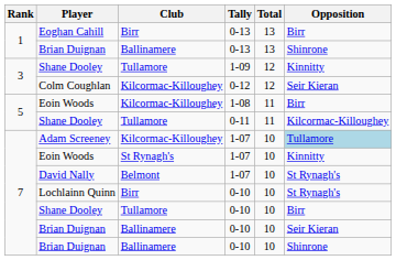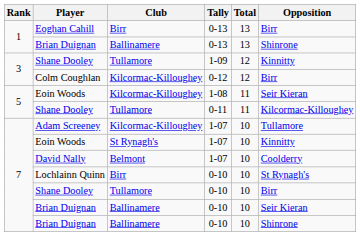 <table class="wikitable">
 <tr>
 <th>Rank</th>
 <th>Player</th>
 <th>Club</th>
 <th>Tally</th>
 <th>Total</th>
 <th>Opposition</th>
 </tr>
 <tr>
 <td rowspan="2" style="text-align:center;">1</td>
 <td><a href='#'>Eoghan Cahill</a></td>
 <td><a href='#'>Birr</a></td>
 <td align=center>0-13</td>
 <td align=center>13</td>
 <td><a href='#'>Birr</a></td>
 </tr>
 <tr>
 <td><a href='#'>Brian Duignan</a></td>
 <td><a href='#'>Ballinamere</a></td>
 <td align=center>0-13</td>
 <td align=center>13</td>
 <td><a href='#'>Shinrone</a></td>
 </tr>
 <tr>
 <td rowspan="2" style="text-align:center;">3</td>
 <td><a href='#'>Shane Dooley</a></td>
 <td><a href='#'>Tullamore</a></td>
 <td align=center>1-09</td>
 <td align=center>12</td>
 <td><a href='#'>Kinnitty</a></td>
 </tr>
 <tr>
 <td>Colm Coughlan</td>
 <td><a href='#'>Kilcormac-Killoughey</a></td>
 <td align=center>0-12</td>
 <td align=center>12</td>
-<td><a href='#'>Seir Kieran</a></td>
+<td><a href='#'>Birr</a></td>
 </tr>
 <tr>
 <td rowspan="2" style="text-align:center;">5</td>
 <td>Eoin Woods</td>
 <td><a href='#'>Kilcormac-Killoughey</a></td>
 <td align=center>1-08</td>
 <td align=center>11</td>
-<td><a href='#'>Birr</a></td>
+<td><a href='#'>Seir Kieran</a></td>
 </tr>
 <tr>
 <td><a href='#'>Shane Dooley</a></td>
 <td><a href='#'>Tullamore</a></td>
 <td align=center>0-11</td>
 <td align=center>11</td>
 <td><a href='#'>Kilcormac-Killoughey</a></td>
 </tr>
 <tr>
 <td rowspan="7" style="text-align:center;">7</td>
 <td><a href='#'>Adam Screeney</a></td>
 <td><a href='#'>Kilcormac-Killoughey</a></td>
 <td align=center>1-07</td>
 <td align=center>10</td>
-<td style="background: lightblue;"><a href='#'>Tullamore</a></td>
+<td><a href='#'>Tullamore</a></td>
 </tr>
 <tr>
 <td>Eoin Woods</td>
 <td><a href='#'>St Rynagh's</a></td>
 <td align=center>1-07</td>
 <td align=center>10</td>
 <td><a href='#'>Kinnitty</a></td>
 </tr>
 <tr>
 <td><a href='#'>David Nally</a></td>
 <td><a href='#'>Belmont</a></td>
 <td align=center>1-07</td>
 <td align=center>10</td>
-<td><a href='#'>St Rynagh's</a></td>
+<td><a href='#'>Coolderry</a></td>
 </tr>
 <tr>
 <td>Lochlainn Quinn</td>
 <td><a href='#'>Birr</a></td>
 <td align=center>0-10</td>
 <td align=center>10</td>
 <td><a href='#'>St Rynagh's</a></td>
 </tr>
 <tr>
 <td><a href='#'>Shane Dooley</a></td>
 <td><a href='#'>Tullamore</a></td>
 <td align=center>0-10</td>
 <td align=center>10</td>
 <td><a href='#'>Birr</a></td>
 </tr>
 <tr>
 <td><a href='#'>Brian Duignan</a></td>
 <td><a href='#'>Ballinamere</a></td>
 <td align=center>0-10</td>
 <td align=center>10</td>
 <td><a href='#'>Seir Kieran</a></td>
 </tr>
 <tr>
 <td><a href='#'>Brian Duignan</a></td>
 <td><a href='#'>Ballinamere</a></td>
 <td align=center>0-10</td>
 <td align=center>10</td>
 <td><a href='#'>Shinrone</a></td>
 </tr>
 </table>
